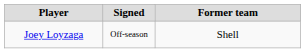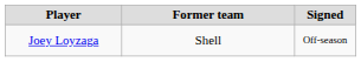 <table class="wikitable" style="text-align: center">
 <tr align="center" bgcolor="#dddddd">
 <td style="width:140px"><strong>Player</strong></td>
+<td style="width:210px"><strong>Former team</strong></td>
 <td style="width:70px"><strong>Signed</strong></td>
-<td style="width:210px"><strong>Former team</strong></td>
 </tr>
 <tr style="height:40px">
 <td><a href='#'>Joey Loyzaga</a></td>
+<td>Shell</td>
 <td style="font-size: 80%">Off-season</td>
-<td>Shell</td>
 </tr>
 </table>
